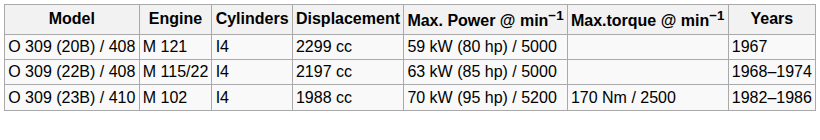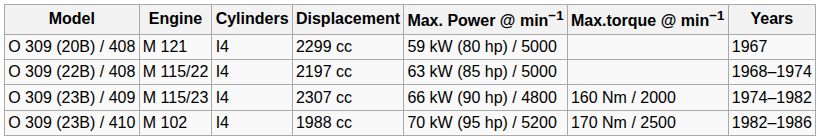 <table class="wikitable">
 <tr>
 <th>Model</th>
 <th>Engine</th>
 <th>Cylinders</th>
 <th>Displacement</th>
 <th>Max. Power @ min<sup>−1</sup></th>
 <th>Max.torque @ min<sup>−1</sup></th>
 <th>Years</th>
 </tr>
 <tr>
 <td>O 309 (20B) / 408</td>
 <td>M 121</td>
 <td>I4</td>
 <td>2299 cc</td>
 <td>59 kW (80 hp) / 5000</td>
 <td></td>
 <td>1967</td>
 </tr>
 <tr>
 <td>O 309 (22B) / 408</td>
 <td>M 115/22</td>
 <td>I4</td>
 <td>2197 cc</td>
 <td>63 kW (85 hp) / 5000</td>
 <td></td>
 <td>1968–1974</td>
 </tr>
 <tr>
+<td>O 309 (23B) / 409</td>
+<td>M 115/23</td>
+<td>I4</td>
+<td>2307 cc</td>
+<td>66 kW (90 hp) / 4800</td>
+<td>160 Nm / 2000</td>
+<td>1974–1982</td>
+</tr>
+<tr>
 <td>O 309 (23B) / 410</td>
 <td>M 102</td>
 <td>I4</td>
 <td>1988 cc</td>
 <td>70 kW (95 hp) / 5200</td>
 <td>170 Nm / 2500</td>
 <td>1982–1986</td>
 </tr>
 </table>
